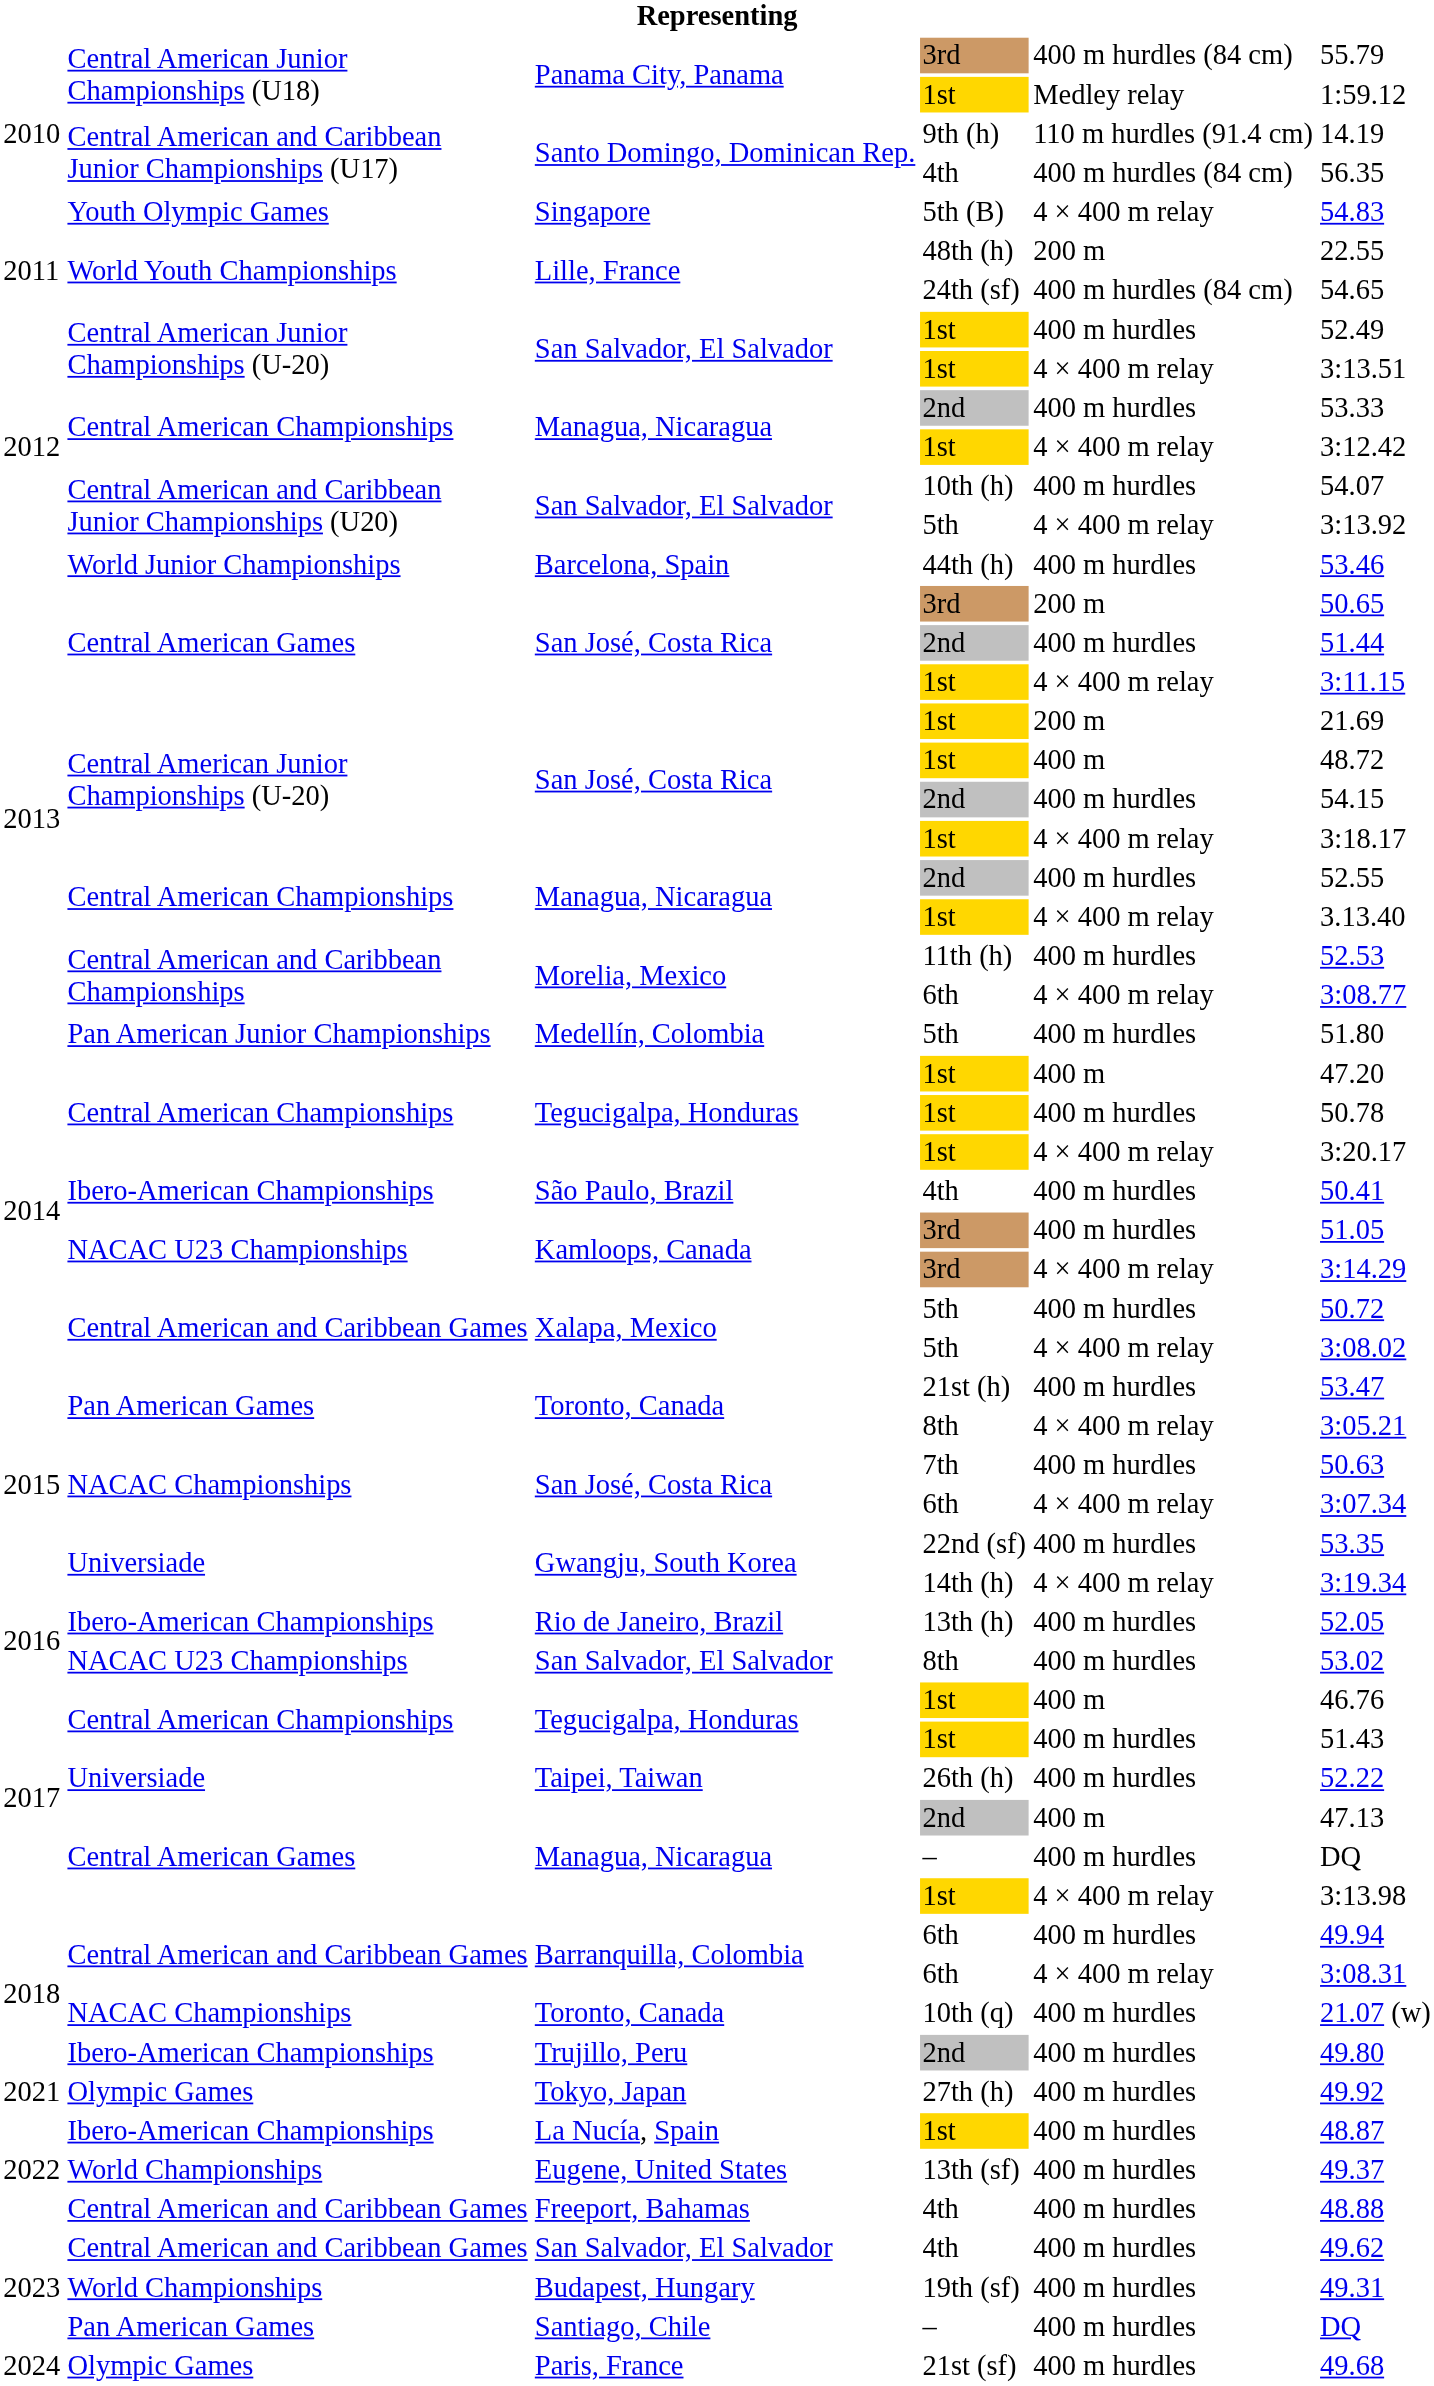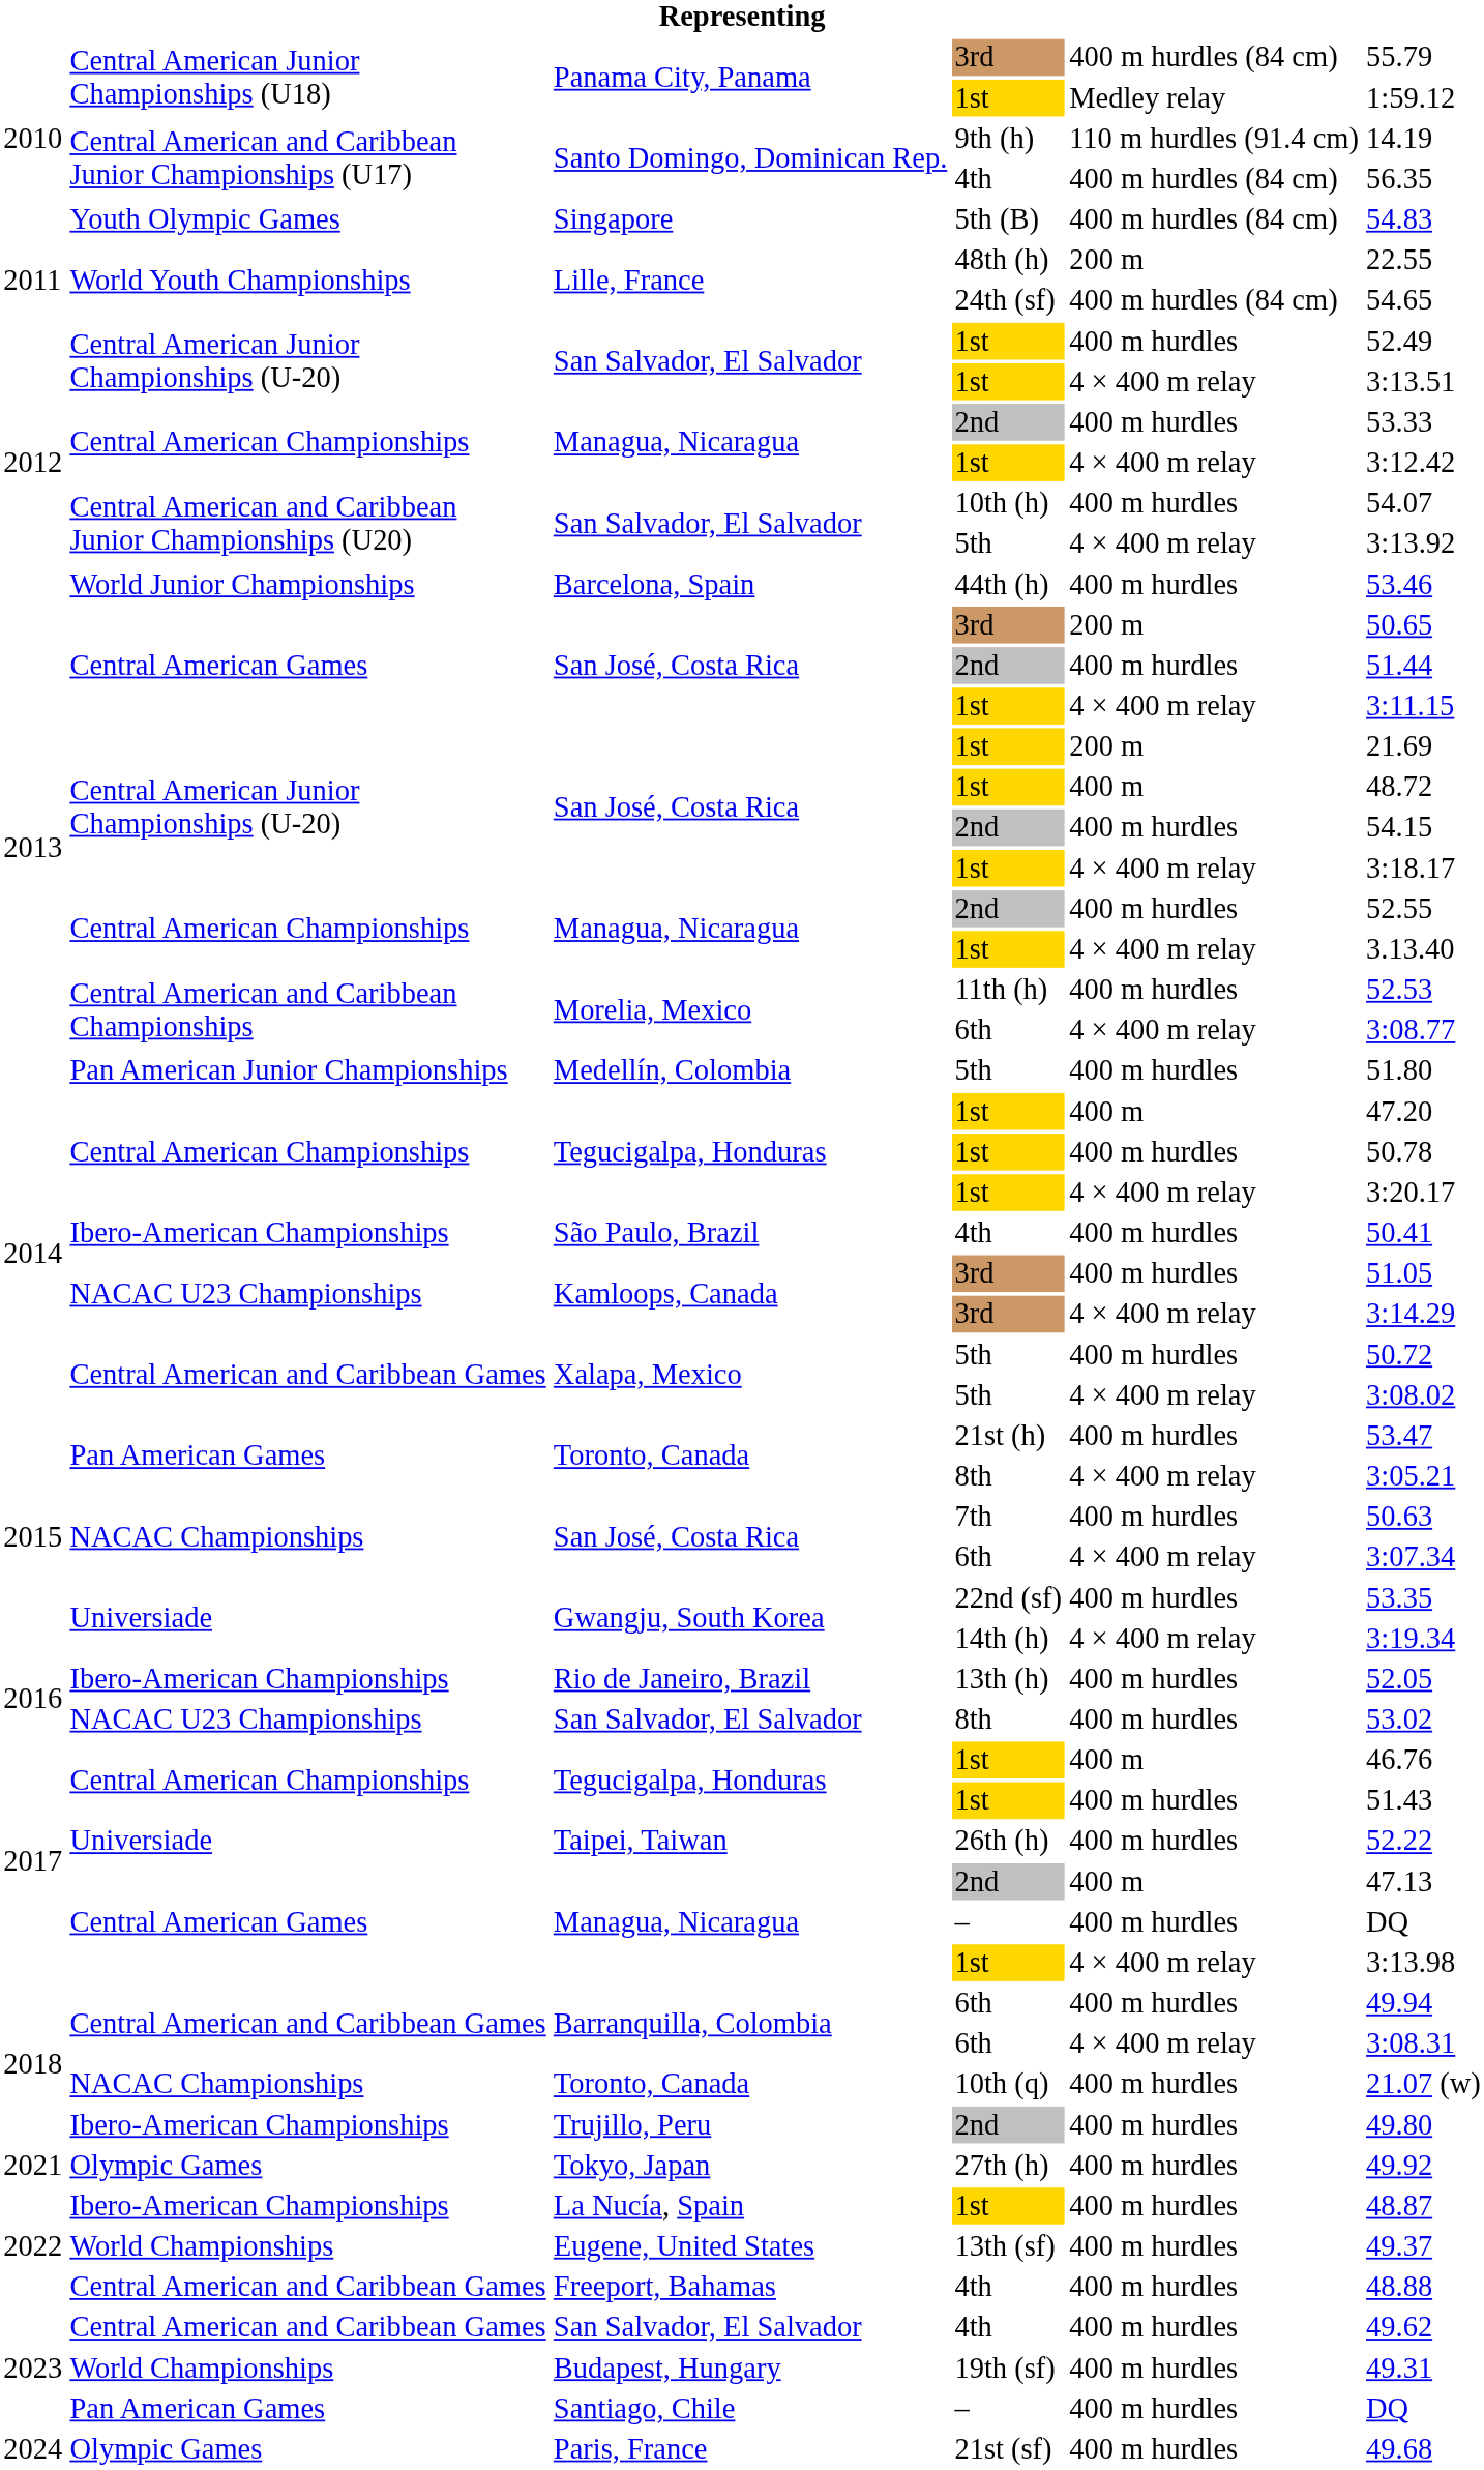 <table>
 <tr>
 <th colspan="6">Representing </th>
 </tr>
 <tr>
 <td rowspan=5>2010</td>
 <td rowspan=2><a href='#'>Central American Junior<br>Championships</a> (U18)</td>
 <td rowspan=2><a href='#'>Panama City, Panama</a></td>
 <td bgcolor=cc9966>3rd</td>
 <td>400 m hurdles (84 cm)</td>
 <td>55.79</td>
 </tr>
 <tr>
 <td bgcolor=gold>1st</td>
 <td>Medley relay</td>
 <td>1:59.12</td>
 </tr>
 <tr>
 <td rowspan=2><a href='#'>Central American and Caribbean<br>Junior Championships</a> (U17)</td>
 <td rowspan=2><a href='#'>Santo Domingo, Dominican Rep.</a></td>
 <td>9th (h)</td>
 <td>110 m hurdles (91.4 cm)</td>
 <td>14.19</td>
 </tr>
 <tr>
 <td>4th</td>
 <td>400 m hurdles (84 cm)</td>
 <td>56.35</td>
 </tr>
 <tr>
 <td><a href='#'>Youth Olympic Games</a></td>
 <td><a href='#'>Singapore</a></td>
 <td>5th (B)</td>
-<td>4 × 400 m relay</td>
+<td>400 m hurdles (84 cm)</td>
 <td><a href='#'>54.83</a></td>
 </tr>
 <tr>
 <td rowspan=2>2011</td>
 <td rowspan=2><a href='#'>World Youth Championships</a></td>
 <td rowspan=2><a href='#'>Lille, France</a></td>
 <td>48th (h)</td>
 <td>200 m</td>
 <td>22.55</td>
 </tr>
 <tr>
 <td>24th (sf)</td>
 <td>400 m hurdles (84 cm)</td>
 <td>54.65</td>
 </tr>
 <tr>
 <td rowspan=7>2012</td>
 <td rowspan=2><a href='#'>Central American Junior<br>Championships</a> (U-20)</td>
 <td rowspan=2><a href='#'>San Salvador, El Salvador</a></td>
 <td bgcolor=gold>1st</td>
 <td>400 m hurdles</td>
 <td>52.49</td>
 </tr>
 <tr>
 <td bgcolor=gold>1st</td>
 <td>4 × 400 m relay</td>
 <td>3:13.51</td>
 </tr>
 <tr>
 <td rowspan=2><a href='#'>Central American Championships</a></td>
 <td rowspan=2><a href='#'>Managua, Nicaragua</a></td>
 <td bgcolor=silver>2nd</td>
 <td>400 m hurdles</td>
 <td>53.33</td>
 </tr>
 <tr>
 <td bgcolor=gold>1st</td>
 <td>4 × 400 m relay</td>
 <td>3:12.42</td>
 </tr>
 <tr>
 <td rowspan=2><a href='#'>Central American and Caribbean<br>Junior Championships</a> (U20)</td>
 <td rowspan=2><a href='#'>San Salvador, El Salvador</a></td>
 <td>10th (h)</td>
 <td>400 m hurdles</td>
 <td>54.07</td>
 </tr>
 <tr>
 <td>5th</td>
 <td>4 × 400 m relay</td>
 <td>3:13.92</td>
 </tr>
 <tr>
 <td><a href='#'>World Junior Championships</a></td>
 <td><a href='#'>Barcelona, Spain</a></td>
 <td>44th (h)</td>
 <td>400 m hurdles</td>
 <td><a href='#'>53.46</a></td>
 </tr>
 <tr>
 <td rowspan=12>2013</td>
 <td rowspan=3><a href='#'>Central American Games</a></td>
 <td rowspan=3><a href='#'>San José, Costa Rica</a></td>
 <td bgcolor=cc9966>3rd</td>
 <td>200 m</td>
 <td><a href='#'>50.65</a></td>
 </tr>
 <tr>
 <td bgcolor=silver>2nd</td>
 <td>400 m hurdles</td>
 <td><a href='#'>51.44</a></td>
 </tr>
 <tr>
 <td bgcolor=gold>1st</td>
 <td>4 × 400 m relay</td>
 <td><a href='#'>3:11.15</a></td>
 </tr>
 <tr>
 <td rowspan=4><a href='#'>Central American Junior<br>Championships</a> (U-20)</td>
 <td rowspan=4><a href='#'>San José, Costa Rica</a></td>
 <td bgcolor=gold>1st</td>
 <td>200 m</td>
 <td>21.69</td>
 </tr>
 <tr>
 <td bgcolor=gold>1st</td>
 <td>400 m</td>
 <td>48.72</td>
 </tr>
 <tr>
 <td bgcolor=silver>2nd</td>
 <td>400 m hurdles</td>
 <td>54.15</td>
 </tr>
 <tr>
 <td bgcolor=gold>1st</td>
 <td>4 × 400 m relay</td>
 <td>3:18.17</td>
 </tr>
 <tr>
 <td rowspan=2><a href='#'>Central American Championships</a></td>
 <td rowspan=2><a href='#'>Managua, Nicaragua</a></td>
 <td bgcolor=silver>2nd</td>
 <td>400 m hurdles</td>
 <td>52.55</td>
 </tr>
 <tr>
 <td bgcolor=gold>1st</td>
 <td>4 × 400 m relay</td>
 <td>3.13.40</td>
 </tr>
 <tr>
 <td rowspan=2><a href='#'>Central American and Caribbean<br>Championships</a></td>
 <td rowspan=2><a href='#'>Morelia, Mexico</a></td>
 <td>11th (h)</td>
 <td>400 m hurdles</td>
 <td><a href='#'>52.53</a></td>
 </tr>
 <tr>
 <td>6th</td>
 <td>4 × 400 m relay</td>
 <td><a href='#'>3:08.77</a></td>
 </tr>
 <tr>
 <td><a href='#'>Pan American Junior Championships</a></td>
 <td><a href='#'>Medellín, Colombia</a></td>
 <td>5th</td>
 <td>400 m hurdles</td>
 <td>51.80</td>
 </tr>
 <tr>
 <td rowspan=8>2014</td>
 <td rowspan=3><a href='#'>Central American Championships</a></td>
 <td rowspan=3><a href='#'>Tegucigalpa, Honduras</a></td>
 <td bgcolor=gold>1st</td>
 <td>400 m</td>
 <td>47.20</td>
 </tr>
 <tr>
 <td bgcolor=gold>1st</td>
 <td>400 m hurdles</td>
 <td>50.78</td>
 </tr>
 <tr>
 <td bgcolor=gold>1st</td>
 <td>4 × 400 m relay</td>
 <td>3:20.17</td>
 </tr>
 <tr>
 <td><a href='#'>Ibero-American Championships</a></td>
 <td><a href='#'>São Paulo, Brazil</a></td>
 <td>4th</td>
 <td>400 m hurdles</td>
 <td><a href='#'>50.41</a></td>
 </tr>
 <tr>
 <td rowspan=2><a href='#'>NACAC U23 Championships</a></td>
 <td rowspan=2><a href='#'>Kamloops, Canada</a></td>
 <td bgcolor=cc9966>3rd</td>
 <td>400 m hurdles</td>
 <td><a href='#'>51.05</a></td>
 </tr>
 <tr>
 <td bgcolor=cc9966>3rd</td>
 <td>4 × 400 m relay</td>
 <td><a href='#'>3:14.29</a></td>
 </tr>
 <tr>
 <td rowspan=2><a href='#'>Central American and Caribbean Games</a></td>
 <td rowspan=2><a href='#'>Xalapa, Mexico</a></td>
 <td>5th</td>
 <td>400 m hurdles</td>
 <td><a href='#'>50.72</a></td>
 </tr>
 <tr>
 <td>5th</td>
 <td>4 × 400 m relay</td>
 <td><a href='#'>3:08.02</a></td>
 </tr>
 <tr>
 <td rowspan=6>2015</td>
 <td rowspan=2><a href='#'>Pan American Games</a></td>
 <td rowspan=2><a href='#'>Toronto, Canada</a></td>
 <td>21st (h)</td>
 <td>400 m hurdles</td>
 <td><a href='#'>53.47</a></td>
 </tr>
 <tr>
 <td>8th</td>
 <td>4 × 400 m relay</td>
 <td><a href='#'>3:05.21</a></td>
 </tr>
 <tr>
 <td rowspan=2><a href='#'>NACAC Championships</a></td>
 <td rowspan=2><a href='#'>San José, Costa Rica</a></td>
 <td>7th</td>
 <td>400 m hurdles</td>
 <td><a href='#'>50.63</a></td>
 </tr>
 <tr>
 <td>6th</td>
 <td>4 × 400 m relay</td>
 <td><a href='#'>3:07.34</a></td>
 </tr>
 <tr>
 <td rowspan=2><a href='#'>Universiade</a></td>
 <td rowspan=2><a href='#'>Gwangju, South Korea</a></td>
 <td>22nd (sf)</td>
 <td>400 m hurdles</td>
 <td><a href='#'>53.35</a></td>
 </tr>
 <tr>
 <td>14th (h)</td>
 <td>4 × 400 m relay</td>
 <td><a href='#'>3:19.34</a></td>
 </tr>
 <tr>
 <td rowspan=2>2016</td>
 <td><a href='#'>Ibero-American Championships</a></td>
 <td><a href='#'>Rio de Janeiro, Brazil</a></td>
 <td>13th (h)</td>
 <td>400 m hurdles</td>
 <td><a href='#'>52.05</a></td>
 </tr>
 <tr>
 <td><a href='#'>NACAC U23 Championships</a></td>
 <td><a href='#'>San Salvador, El Salvador</a></td>
 <td>8th</td>
 <td>400 m hurdles</td>
 <td><a href='#'>53.02</a></td>
 </tr>
 <tr>
 <td rowspan=6>2017</td>
 <td rowspan=2><a href='#'>Central American Championships</a></td>
 <td rowspan=2><a href='#'>Tegucigalpa, Honduras</a></td>
 <td bgcolor=gold>1st</td>
 <td>400 m</td>
 <td>46.76</td>
 </tr>
 <tr>
 <td bgcolor=gold>1st</td>
 <td>400 m hurdles</td>
 <td>51.43</td>
 </tr>
 <tr>
 <td><a href='#'>Universiade</a></td>
 <td><a href='#'>Taipei, Taiwan</a></td>
 <td>26th (h)</td>
 <td>400 m hurdles</td>
 <td><a href='#'>52.22</a></td>
 </tr>
 <tr>
 <td rowspan=3><a href='#'>Central American Games</a></td>
 <td rowspan=3><a href='#'>Managua, Nicaragua</a></td>
 <td bgcolor=silver>2nd</td>
 <td>400 m</td>
 <td>47.13</td>
 </tr>
 <tr>
 <td>–</td>
 <td>400 m hurdles</td>
 <td>DQ</td>
 </tr>
 <tr>
 <td bgcolor=gold>1st</td>
 <td>4 × 400 m relay</td>
 <td>3:13.98</td>
 </tr>
 <tr>
 <td rowspan=4>2018</td>
 <td rowspan=2><a href='#'>Central American and Caribbean Games</a></td>
 <td rowspan=2><a href='#'>Barranquilla, Colombia</a></td>
 <td>6th</td>
 <td>400 m hurdles</td>
 <td><a href='#'>49.94</a></td>
 </tr>
 <tr>
 <td>6th</td>
 <td>4 × 400 m relay</td>
 <td><a href='#'>3:08.31</a></td>
 </tr>
 <tr>
 <td><a href='#'>NACAC Championships</a></td>
 <td><a href='#'>Toronto, Canada</a></td>
 <td>10th (q)</td>
 <td>400 m hurdles</td>
 <td><a href='#'>21.07</a> (w)</td>
 </tr>
 <tr>
 <td><a href='#'>Ibero-American Championships</a></td>
 <td><a href='#'>Trujillo, Peru</a></td>
 <td bgcolor=silver>2nd</td>
 <td>400 m hurdles</td>
 <td><a href='#'>49.80</a></td>
 </tr>
 <tr>
 <td>2021</td>
 <td><a href='#'>Olympic Games</a></td>
 <td><a href='#'>Tokyo, Japan</a></td>
 <td>27th (h)</td>
 <td>400 m hurdles</td>
 <td><a href='#'>49.92</a></td>
 </tr>
 <tr>
 <td rowspan=3>2022</td>
 <td><a href='#'>Ibero-American Championships</a></td>
 <td><a href='#'>La Nucía</a>, <a href='#'>Spain</a></td>
 <td bgcolor=gold>1st</td>
 <td>400 m hurdles</td>
 <td><a href='#'>48.87</a></td>
 </tr>
 <tr>
 <td><a href='#'>World Championships</a></td>
 <td><a href='#'>Eugene, United States</a></td>
 <td>13th (sf)</td>
 <td>400 m hurdles</td>
 <td><a href='#'>49.37</a></td>
 </tr>
 <tr>
 <td><a href='#'>Central American and Caribbean Games</a></td>
 <td><a href='#'>Freeport, Bahamas</a></td>
 <td>4th</td>
 <td>400 m hurdles</td>
 <td><a href='#'>48.88</a></td>
 </tr>
 <tr>
 <td rowspan=3>2023</td>
 <td><a href='#'>Central American and Caribbean Games</a></td>
 <td><a href='#'>San Salvador, El Salvador</a></td>
 <td>4th</td>
 <td>400 m hurdles</td>
 <td><a href='#'>49.62</a></td>
 </tr>
 <tr>
 <td><a href='#'>World Championships</a></td>
 <td><a href='#'>Budapest, Hungary</a></td>
 <td>19th (sf)</td>
 <td>400 m hurdles</td>
 <td><a href='#'>49.31</a></td>
 </tr>
 <tr>
 <td><a href='#'>Pan American Games</a></td>
 <td><a href='#'>Santiago, Chile</a></td>
 <td>–</td>
 <td>400 m hurdles</td>
 <td><a href='#'>DQ</a></td>
 </tr>
 <tr>
 <td>2024</td>
 <td><a href='#'>Olympic Games</a></td>
 <td><a href='#'>Paris, France</a></td>
 <td>21st (sf)</td>
 <td>400 m hurdles</td>
 <td><a href='#'>49.68</a></td>
 </tr>
 </table>
